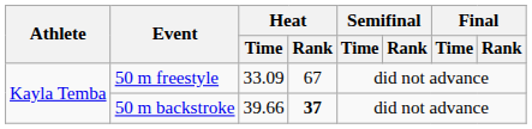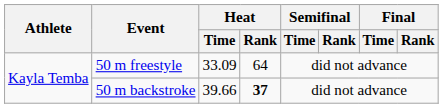 <table class=wikitable style=font-size:90%>
 <tr>
 <th rowspan=2>Athlete</th>
 <th rowspan=2>Event</th>
 <th colspan=2>Heat</th>
 <th colspan=2>Semifinal</th>
 <th colspan=2>Final</th>
 </tr>
 <tr style=font-size:95%>
 <th>Time</th>
 <th>Rank</th>
 <th>Time</th>
 <th>Rank</th>
 <th>Time</th>
 <th>Rank</th>
 </tr>
 <tr align=center>
 <td align=left rowspan=2><a href='#'>Kayla Temba</a></td>
 <td align=left rowspan="1"><a href='#'>50 m freestyle</a></td>
 <td>33.09</td>
-<td>67</td>
+<td>64</td>
 <td colspan=4>did not advance</td>
 </tr>
 <tr align=center>
 <td align=left rowspan="1"><a href='#'>50 m backstroke</a></td>
 <td>39.66</td>
 <td><strong>37</strong></td>
 <td colspan=4>did not advance</td>
 </tr>
 </table>
